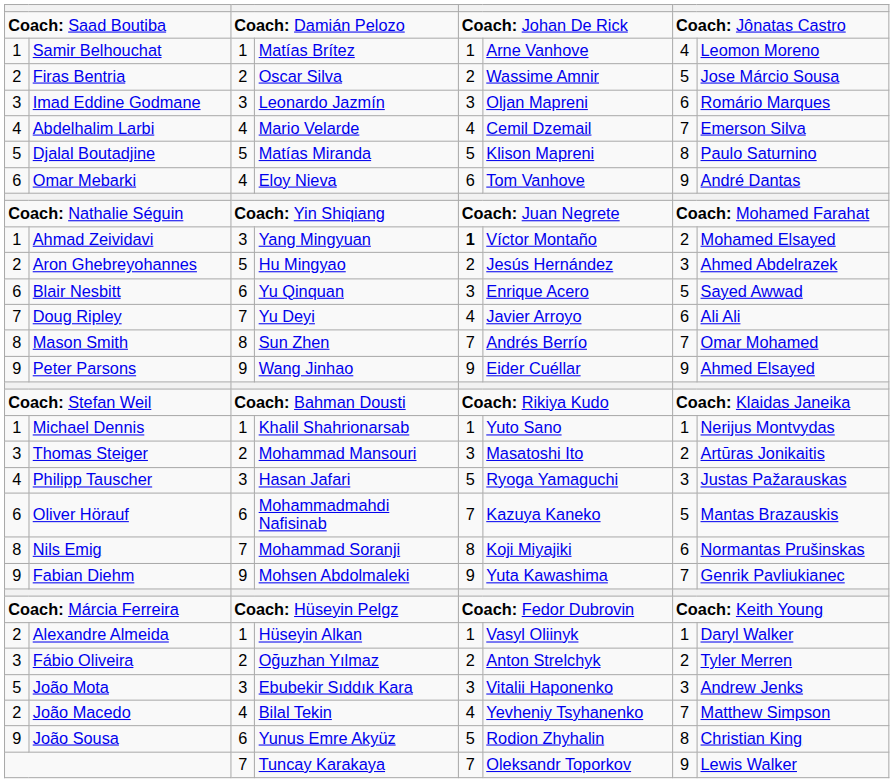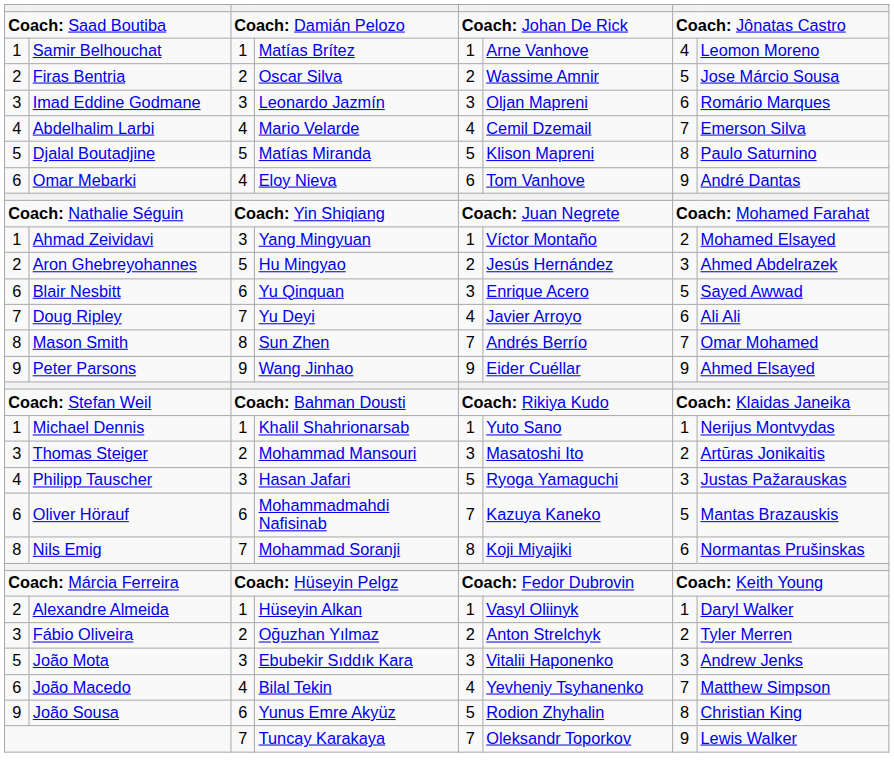 <table class=wikitable>
 <tr>
 <th colspan=2></th>
 <th colspan=2></th>
 <th colspan=2></th>
 <th colspan=2></th>
 </tr>
 <tr>
 <td colspan=2><strong>Coach:</strong> <a href='#'>Saad Boutiba</a></td>
 <td colspan=2><strong>Coach:</strong> <a href='#'>Damián Pelozo</a></td>
 <td colspan=2><strong>Coach:</strong> <a href='#'>Johan De Rick</a></td>
 <td colspan=2><strong>Coach:</strong> <a href='#'>Jônatas Castro</a></td>
 </tr>
 <tr>
 <td width=20 align=center>1</td>
 <td width=220><a href='#'>Samir Belhouchat</a></td>
 <td width=20 align=center>1</td>
 <td width=220><a href='#'>Matías Brítez</a></td>
 <td width=20 align=center>1</td>
 <td width=220><a href='#'>Arne Vanhove</a></td>
 <td width=20 align=center>4</td>
 <td width=220><a href='#'>Leomon Moreno</a></td>
 </tr>
 <tr>
 <td align=center>2</td>
 <td><a href='#'>Firas Bentria</a></td>
 <td align=center>2</td>
 <td><a href='#'>Oscar Silva</a></td>
 <td align=center>2</td>
 <td><a href='#'>Wassime Amnir</a></td>
 <td align=center>5</td>
 <td><a href='#'>Jose Márcio Sousa</a></td>
 </tr>
 <tr>
 <td align=center>3</td>
 <td><a href='#'>Imad Eddine Godmane</a></td>
 <td align=center>3</td>
 <td><a href='#'>Leonardo Jazmín</a></td>
 <td align=center>3</td>
 <td><a href='#'>Oljan Mapreni</a></td>
 <td align=center>6</td>
 <td><a href='#'>Romário Marques</a></td>
 </tr>
 <tr>
 <td align=center>4</td>
 <td><a href='#'>Abdelhalim Larbi</a></td>
 <td align=center>4</td>
 <td><a href='#'>Mario Velarde</a></td>
 <td align=center>4</td>
 <td><a href='#'>Cemil Dzemail</a></td>
 <td align=center>7</td>
 <td><a href='#'>Emerson Silva</a></td>
 </tr>
 <tr>
 <td align=center>5</td>
 <td><a href='#'>Djalal Boutadjine</a></td>
 <td align=center>5</td>
 <td><a href='#'>Matías Miranda</a></td>
 <td align=center>5</td>
 <td><a href='#'>Klison Mapreni</a></td>
 <td align=center>8</td>
 <td><a href='#'>Paulo Saturnino</a></td>
 </tr>
 <tr>
 <td align=center>6</td>
 <td><a href='#'>Omar Mebarki</a></td>
 <td align=center>4</td>
 <td><a href='#'>Eloy Nieva</a></td>
 <td align=center>6</td>
 <td><a href='#'>Tom Vanhove</a></td>
 <td align=center>9</td>
 <td><a href='#'>André Dantas</a></td>
 </tr>
 <tr>
 <th colspan=2></th>
 <th colspan=2></th>
 <th colspan=2></th>
 <th colspan=2></th>
 </tr>
 <tr>
 <td colspan=2><strong>Coach:</strong> <a href='#'>Nathalie Séguin</a></td>
 <td colspan=2><strong>Coach:</strong> <a href='#'>Yin Shiqiang</a></td>
 <td colspan=2><strong>Coach:</strong> <a href='#'>Juan Negrete</a></td>
 <td colspan=2><strong>Coach:</strong> <a href='#'>Mohamed Farahat</a></td>
 </tr>
 <tr>
 <td align=center>1</td>
 <td><a href='#'>Ahmad Zeividavi</a></td>
 <td align=center>3</td>
 <td><a href='#'>Yang Mingyuan</a></td>
-<td align=center><strong>1</strong></td>
+<td align=center>1</td>
 <td><a href='#'>Víctor Montaño</a></td>
 <td align=center>2</td>
 <td><a href='#'>Mohamed Elsayed</a></td>
 </tr>
 <tr>
 <td align=center>2</td>
 <td><a href='#'>Aron Ghebreyohannes</a></td>
 <td align=center>5</td>
 <td><a href='#'>Hu Mingyao</a></td>
 <td align=center>2</td>
 <td><a href='#'>Jesús Hernández</a></td>
 <td align=center>3</td>
 <td><a href='#'>Ahmed Abdelrazek</a></td>
 </tr>
 <tr>
 <td align=center>6</td>
 <td><a href='#'>Blair Nesbitt</a></td>
 <td align=center>6</td>
 <td><a href='#'>Yu Qinquan</a></td>
 <td align=center>3</td>
 <td><a href='#'>Enrique Acero</a></td>
 <td align=center>5</td>
 <td><a href='#'>Sayed Awwad</a></td>
 </tr>
 <tr>
 <td align=center>7</td>
 <td><a href='#'>Doug Ripley</a></td>
 <td align=center>7</td>
 <td><a href='#'>Yu Deyi</a></td>
 <td align=center>4</td>
 <td><a href='#'>Javier Arroyo</a></td>
 <td align=center>6</td>
 <td><a href='#'>Ali Ali</a></td>
 </tr>
 <tr>
 <td align=center>8</td>
 <td><a href='#'>Mason Smith</a></td>
 <td align=center>8</td>
 <td><a href='#'>Sun Zhen</a></td>
 <td align=center>7</td>
 <td><a href='#'>Andrés Berrío</a></td>
 <td align=center>7</td>
 <td><a href='#'>Omar Mohamed</a></td>
 </tr>
 <tr>
 <td align=center>9</td>
 <td><a href='#'>Peter Parsons</a></td>
 <td align=center>9</td>
 <td><a href='#'>Wang Jinhao</a></td>
 <td align=center>9</td>
 <td><a href='#'>Eider Cuéllar</a></td>
 <td align=center>9</td>
 <td><a href='#'>Ahmed Elsayed</a></td>
 </tr>
 <tr>
 <th colspan=2></th>
 <th colspan=2></th>
 <th colspan=2></th>
 <th colspan=2></th>
 </tr>
 <tr>
 <td colspan=2><strong>Coach:</strong> <a href='#'>Stefan Weil</a></td>
 <td colspan=2><strong>Coach:</strong> <a href='#'>Bahman Dousti</a></td>
 <td colspan=2><strong>Coach:</strong> <a href='#'>Rikiya Kudo</a></td>
 <td colspan=2><strong>Coach:</strong> <a href='#'>Klaidas Janeika</a></td>
 </tr>
 <tr>
 <td align=center>1</td>
 <td><a href='#'>Michael Dennis</a></td>
 <td align=center>1</td>
 <td><a href='#'>Khalil Shahrionarsab</a></td>
 <td align=center>1</td>
 <td><a href='#'>Yuto Sano</a></td>
 <td align=center>1</td>
 <td><a href='#'>Nerijus Montvydas</a></td>
 </tr>
 <tr>
 <td align=center>3</td>
 <td><a href='#'>Thomas Steiger</a></td>
 <td align=center>2</td>
 <td><a href='#'>Mohammad Mansouri</a></td>
 <td align=center>3</td>
 <td><a href='#'>Masatoshi Ito</a></td>
 <td align=center>2</td>
 <td><a href='#'>Artūras Jonikaitis</a></td>
 </tr>
 <tr>
 <td align=center>4</td>
 <td><a href='#'>Philipp Tauscher</a></td>
 <td align=center>3</td>
 <td><a href='#'>Hasan Jafari</a></td>
 <td align=center>5</td>
 <td><a href='#'>Ryoga Yamaguchi</a></td>
 <td align=center>3</td>
 <td><a href='#'>Justas Pažarauskas</a></td>
 </tr>
 <tr>
 <td align=center>6</td>
 <td><a href='#'>Oliver Hörauf</a></td>
 <td align=center>6</td>
 <td><a href='#'>Mohammadmahdi Nafisinab</a></td>
 <td align=center>7</td>
 <td><a href='#'>Kazuya Kaneko</a></td>
 <td align=center>5</td>
 <td><a href='#'>Mantas Brazauskis</a></td>
 </tr>
 <tr>
 <td align=center>8</td>
 <td><a href='#'>Nils Emig</a></td>
 <td align=center>7</td>
 <td><a href='#'>Mohammad Soranji</a></td>
 <td align=center>8</td>
 <td><a href='#'>Koji Miyajiki</a></td>
 <td align=center>6</td>
 <td><a href='#'>Normantas Prušinskas</a></td>
 </tr>
 <tr>
-<td align=center>9</td>
-<td><a href='#'>Fabian Diehm</a></td>
-<td align=center>9</td>
-<td><a href='#'>Mohsen Abdolmaleki</a></td>
-<td align=center>9</td>
-<td><a href='#'>Yuta Kawashima</a></td>
-<td align=center>7</td>
-<td><a href='#'>Genrik Pavliukianec</a></td>
-</tr>
-<tr>
 <th colspan=2></th>
 <th colspan=2></th>
 <th colspan=2></th>
 <th colspan=2></th>
 </tr>
 <tr>
 <td colspan=2><strong>Coach:</strong> <a href='#'>Márcia Ferreira</a></td>
 <td colspan=2><strong>Coach:</strong> <a href='#'>Hüseyin Pelgz</a></td>
 <td colspan=2><strong>Coach:</strong> <a href='#'>Fedor Dubrovin</a></td>
 <td colspan=2><strong>Coach:</strong> <a href='#'>Keith Young</a></td>
 </tr>
 <tr>
 <td align=center>2</td>
 <td><a href='#'>Alexandre Almeida</a></td>
 <td align=center>1</td>
 <td><a href='#'>Hüseyin Alkan</a></td>
 <td align=center>1</td>
 <td><a href='#'>Vasyl Oliinyk</a></td>
 <td align=center>1</td>
 <td><a href='#'>Daryl Walker</a></td>
 </tr>
 <tr>
 <td align=center>3</td>
 <td><a href='#'>Fábio Oliveira</a></td>
 <td align=center>2</td>
 <td><a href='#'>Oğuzhan Yılmaz</a></td>
 <td align=center>2</td>
 <td><a href='#'>Anton Strelchyk</a></td>
 <td align=center>2</td>
 <td><a href='#'>Tyler Merren</a></td>
 </tr>
 <tr>
 <td align=center>5</td>
 <td><a href='#'>João Mota</a></td>
 <td align=center>3</td>
 <td><a href='#'>Ebubekir Sıddık Kara</a></td>
 <td align=center>3</td>
 <td><a href='#'>Vitalii Haponenko</a></td>
 <td align=center>3</td>
 <td><a href='#'>Andrew Jenks</a></td>
 </tr>
 <tr>
-<td align=center>2</td>
+<td align=center>6</td>
 <td><a href='#'>João Macedo</a></td>
 <td align=center>4</td>
 <td><a href='#'>Bilal Tekin</a></td>
 <td align=center>4</td>
 <td><a href='#'>Yevheniy Tsyhanenko</a></td>
 <td align=center>7</td>
 <td><a href='#'>Matthew Simpson</a></td>
 </tr>
 <tr>
 <td align=center>9</td>
 <td><a href='#'>João Sousa</a></td>
 <td align=center>6</td>
 <td><a href='#'>Yunus Emre Akyüz</a></td>
 <td align=center>5</td>
 <td><a href='#'>Rodion Zhyhalin</a></td>
 <td align=center>8</td>
 <td><a href='#'>Christian King</a></td>
 </tr>
 <tr>
 <td colspan=2></td>
 <td align=center>7</td>
 <td><a href='#'>Tuncay Karakaya</a></td>
 <td align=center>7</td>
 <td><a href='#'>Oleksandr Toporkov</a></td>
 <td align=center>9</td>
 <td><a href='#'>Lewis Walker</a></td>
 </tr>
 </table>
